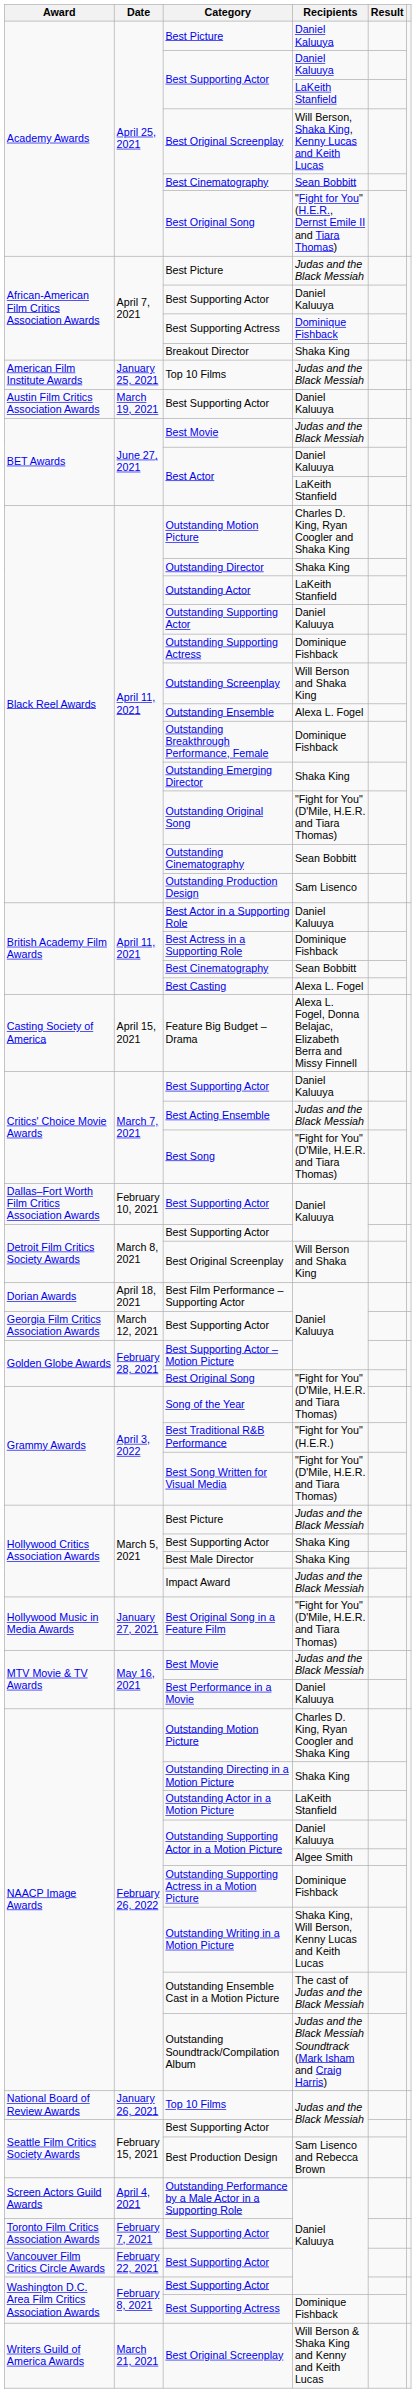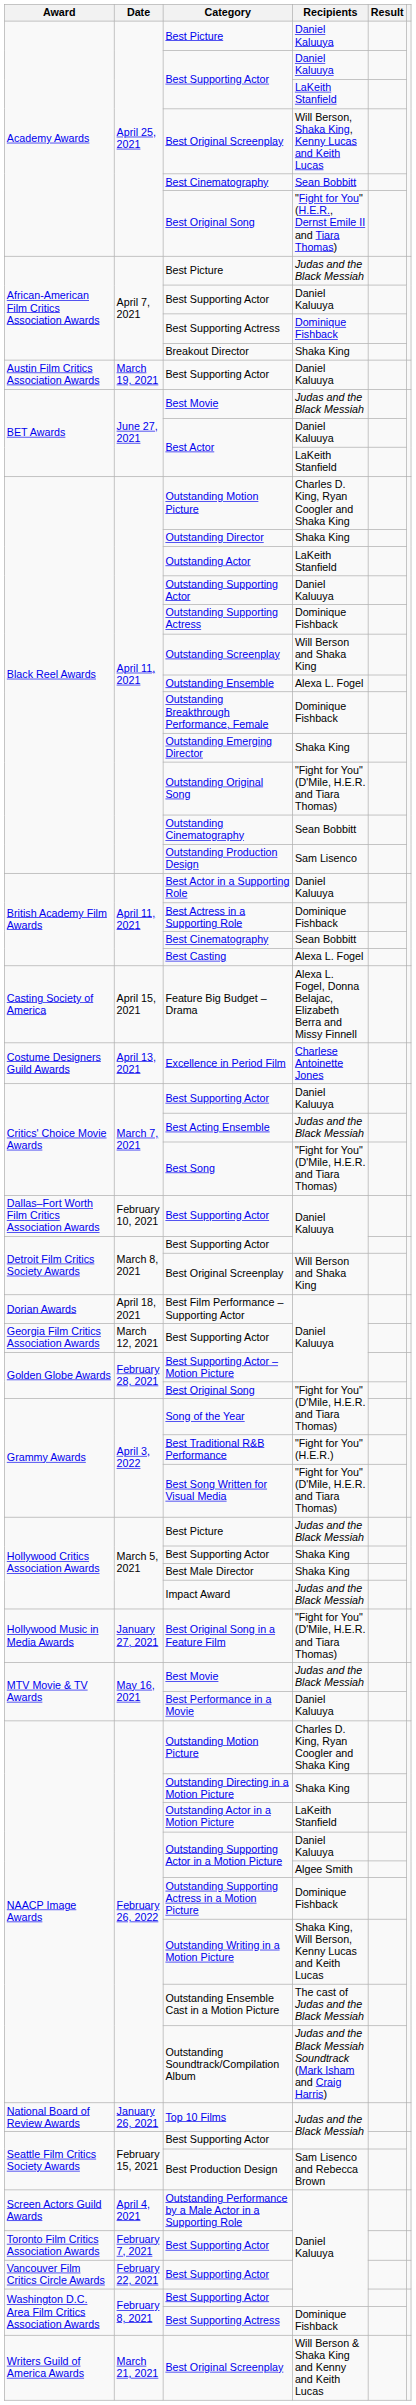 <table class="wikitable sortable">
 <tr>
 <th scope="col" style="width:27%;">Award</th>
 <th scope="col" style="width:12%;">Date</th>
 <th scope="col">Category</th>
 <th scope="col">Recipients</th>
 <th scope="col">Result</th>
 <th scope="col" class="unsortable"></th>
 </tr>
 <tr>
 <td rowspan="6"><a href='#'>Academy Awards</a></td>
 <td rowspan="6"><a href='#'>April 25, 2021</a></td>
 <td><a href='#'>Best Picture</a></td>
 <td><a href='#'>Daniel Kaluuya</a></td>
 <td></td>
 <td rowspan="6" align="center"></td>
 </tr>
 <tr>
 <td rowspan="2"><a href='#'>Best Supporting Actor</a></td>
 <td><a href='#'>Daniel Kaluuya</a></td>
 <td></td>
 </tr>
 <tr>
 <td><a href='#'>LaKeith Stanfield</a></td>
 <td></td>
 </tr>
 <tr>
 <td><a href='#'>Best Original Screenplay</a></td>
 <td>Will Berson, <a href='#'>Shaka King</a>, <a href='#'>Kenny Lucas and Keith Lucas</a></td>
 <td></td>
 </tr>
 <tr>
 <td><a href='#'>Best Cinematography</a></td>
 <td><a href='#'>Sean Bobbitt</a></td>
 <td></td>
 </tr>
 <tr>
 <td><a href='#'>Best Original Song</a></td>
 <td>"<a href='#'>Fight for You</a>" (<a href='#'>H.E.R.</a>, <a href='#'>Dernst Emile II</a> and <a href='#'>Tiara Thomas</a>)</td>
 <td></td>
 </tr>
 <tr>
 <td rowspan="4"><a href='#'>African-American Film Critics Association Awards</a></td>
 <td rowspan="4">April 7, 2021</td>
 <td>Best Picture</td>
 <td><em>Judas and the Black Messiah</em></td>
 <td></td>
 <td rowspan="4" align="center"></td>
 </tr>
 <tr>
 <td>Best Supporting Actor</td>
 <td>Daniel Kaluuya</td>
 <td></td>
 </tr>
 <tr>
 <td>Best Supporting Actress</td>
 <td><a href='#'>Dominique Fishback</a></td>
 <td></td>
 </tr>
 <tr>
 <td>Breakout Director</td>
 <td>Shaka King</td>
 <td></td>
-</tr>
-<tr>
-<td><a href='#'>American Film Institute Awards</a></td>
-<td><a href='#'>January 25, 2021</a></td>
-<td>Top 10 Films</td>
-<td><em>Judas and the Black Messiah</em></td>
-<td></td>
-<td align="center"></td>
 </tr>
 <tr>
 <td><a href='#'>Austin Film Critics Association Awards</a></td>
 <td><a href='#'>March 19, 2021</a></td>
 <td>Best Supporting Actor</td>
 <td>Daniel Kaluuya</td>
 <td></td>
 <td align="center"></td>
 </tr>
 <tr>
 <td rowspan="3"><a href='#'>BET Awards</a></td>
 <td rowspan="3"><a href='#'>June 27, 2021</a></td>
 <td><a href='#'>Best Movie</a></td>
 <td><em>Judas and the Black Messiah</em></td>
 <td></td>
 <td rowspan="3" "align=center"></td>
 </tr>
 <tr>
 <td rowspan="2"><a href='#'>Best Actor</a></td>
 <td>Daniel Kaluuya</td>
 <td></td>
 </tr>
 <tr>
 <td>LaKeith Stanfield</td>
 <td></td>
 </tr>
 <tr>
 <td rowspan="12"><a href='#'>Black Reel Awards</a></td>
 <td rowspan="12"><a href='#'>April 11, 2021</a></td>
 <td><a href='#'>Outstanding Motion Picture</a></td>
 <td>Charles D. King, Ryan Coogler and Shaka King</td>
 <td></td>
 <td rowspan="12" align="center"></td>
 </tr>
 <tr>
 <td><a href='#'>Outstanding Director</a></td>
 <td>Shaka King</td>
 <td></td>
 </tr>
 <tr>
 <td><a href='#'>Outstanding Actor</a></td>
 <td>LaKeith Stanfield</td>
 <td></td>
 </tr>
 <tr>
 <td><a href='#'>Outstanding Supporting Actor</a></td>
 <td>Daniel Kaluuya</td>
 <td></td>
 </tr>
 <tr>
 <td><a href='#'>Outstanding Supporting Actress</a></td>
 <td>Dominique Fishback</td>
 <td></td>
 </tr>
 <tr>
 <td><a href='#'>Outstanding Screenplay</a></td>
 <td>Will Berson and Shaka King</td>
 <td></td>
 </tr>
 <tr>
 <td><a href='#'>Outstanding Ensemble</a></td>
 <td>Alexa L. Fogel</td>
 <td></td>
 </tr>
 <tr>
 <td><a href='#'>Outstanding Breakthrough Performance, Female</a></td>
 <td>Dominique Fishback</td>
 <td></td>
 </tr>
 <tr>
 <td><a href='#'>Outstanding Emerging Director</a></td>
 <td>Shaka King</td>
 <td></td>
 </tr>
 <tr>
 <td><a href='#'>Outstanding Original Song</a></td>
 <td>"Fight for You" (D'Mile, H.E.R. and Tiara Thomas)</td>
 <td></td>
 </tr>
 <tr>
 <td><a href='#'>Outstanding Cinematography</a></td>
 <td>Sean Bobbitt</td>
 <td></td>
 </tr>
 <tr>
 <td><a href='#'>Outstanding Production Design</a></td>
 <td>Sam Lisenco</td>
 <td></td>
 </tr>
 <tr>
 <td rowspan="4"><a href='#'>British Academy Film Awards</a></td>
 <td rowspan="4"><a href='#'>April 11, 2021</a></td>
 <td><a href='#'>Best Actor in a Supporting Role</a></td>
 <td>Daniel Kaluuya</td>
 <td></td>
 <td rowspan="4" align="center"></td>
 </tr>
 <tr>
 <td><a href='#'>Best Actress in a Supporting Role</a></td>
 <td>Dominique Fishback</td>
 <td></td>
 </tr>
 <tr>
 <td><a href='#'>Best Cinematography</a></td>
 <td>Sean Bobbitt</td>
 <td></td>
 </tr>
 <tr>
 <td><a href='#'>Best Casting</a></td>
 <td>Alexa L. Fogel</td>
 <td></td>
 </tr>
 <tr>
 <td><a href='#'>Casting Society of America</a></td>
 <td>April 15, 2021</td>
 <td>Feature Big Budget – Drama</td>
 <td>Alexa L. Fogel, Donna Belajac, Elizabeth Berra and Missy Finnell</td>
+<td></td>
+<td align="center"></td>
+</tr>
+<tr>
+<td><a href='#'>Costume Designers Guild Awards</a></td>
+<td><a href='#'>April 13, 2021</a></td>
+<td><a href='#'>Excellence in Period Film</a></td>
+<td><a href='#'>Charlese Antoinette Jones</a></td>
 <td></td>
 <td align="center"></td>
 </tr>
 <tr>
 <td rowspan="3"><a href='#'>Critics' Choice Movie Awards</a></td>
 <td rowspan="3"><a href='#'>March 7, 2021</a></td>
 <td><a href='#'>Best Supporting Actor</a></td>
 <td>Daniel Kaluuya</td>
 <td></td>
 <td rowspan="3" align="center"></td>
 </tr>
 <tr>
 <td><a href='#'>Best Acting Ensemble</a></td>
 <td><em>Judas and the Black Messiah</em></td>
 <td></td>
 </tr>
 <tr>
 <td><a href='#'>Best Song</a></td>
 <td>"Fight for You" (D'Mile, H.E.R. and Tiara Thomas)</td>
 <td></td>
 </tr>
 <tr>
 <td><a href='#'>Dallas–Fort Worth Film Critics Association Awards</a></td>
 <td>February 10, 2021</td>
 <td><a href='#'>Best Supporting Actor</a></td>
 <td rowspan="2">Daniel Kaluuya</td>
 <td></td>
 <td align="center"></td>
 </tr>
 <tr>
 <td rowspan="2"><a href='#'>Detroit Film Critics Society Awards</a></td>
 <td rowspan="2">March 8, 2021</td>
 <td>Best Supporting Actor</td>
 <td></td>
 <td rowspan="2" align="center"></td>
 </tr>
 <tr>
 <td>Best Original Screenplay</td>
 <td>Will Berson and Shaka King</td>
 <td></td>
 </tr>
 <tr>
 <td><a href='#'>Dorian Awards</a></td>
 <td>April 18, 2021</td>
 <td>Best Film Performance – Supporting Actor</td>
 <td rowspan="3">Daniel Kaluuya</td>
 <td></td>
 <td align="center"></td>
 </tr>
 <tr>
 <td><a href='#'>Georgia Film Critics Association Awards</a></td>
 <td>March 12, 2021</td>
 <td>Best Supporting Actor</td>
 <td></td>
 <td align="center"></td>
 </tr>
 <tr>
 <td rowspan="2"><a href='#'>Golden Globe Awards</a></td>
 <td rowspan="2"><a href='#'>February 28, 2021</a></td>
 <td><a href='#'>Best Supporting Actor – Motion Picture</a></td>
 <td></td>
 <td rowspan="2" align="center"></td>
 </tr>
 <tr>
 <td><a href='#'>Best Original Song</a></td>
 <td rowspan="2">"Fight for You" (D'Mile, H.E.R. and Tiara Thomas)</td>
 <td></td>
 </tr>
 <tr>
 <td rowspan="3"><a href='#'>Grammy Awards</a></td>
 <td rowspan="3"><a href='#'>April 3, 2022</a></td>
 <td><a href='#'>Song of the Year</a></td>
 <td></td>
 <td rowspan="3" align="center"></td>
 </tr>
 <tr>
 <td><a href='#'>Best Traditional R&B Performance</a></td>
 <td>"Fight for You" (H.E.R.)</td>
 <td></td>
 </tr>
 <tr>
 <td><a href='#'>Best Song Written for Visual Media</a></td>
 <td>"Fight for You" (D'Mile, H.E.R. and Tiara Thomas)</td>
 <td></td>
 </tr>
 <tr>
 <td rowspan="4"><a href='#'>Hollywood Critics Association Awards</a></td>
 <td rowspan="4">March 5, 2021</td>
 <td>Best Picture</td>
 <td><em>Judas and the Black Messiah</em></td>
 <td></td>
 <td rowspan="4" align="center"></td>
 </tr>
 <tr>
 <td>Best Supporting Actor</td>
 <td>Shaka King</td>
 <td></td>
 </tr>
 <tr>
 <td>Best Male Director</td>
 <td>Shaka King</td>
 <td></td>
 </tr>
 <tr>
 <td>Impact Award</td>
 <td><em>Judas and the Black Messiah</em></td>
 <td></td>
 </tr>
 <tr>
 <td><a href='#'>Hollywood Music in Media Awards</a></td>
 <td><a href='#'>January 27, 2021</a></td>
 <td><a href='#'>Best Original Song in a Feature Film</a></td>
 <td>"Fight for You" (D'Mile, H.E.R. and Tiara Thomas)</td>
 <td></td>
 <td align="center"></td>
 </tr>
 <tr>
 <td rowspan="2"><a href='#'>MTV Movie & TV Awards</a></td>
 <td rowspan="2"><a href='#'>May 16, 2021</a></td>
 <td><a href='#'>Best Movie</a></td>
 <td><em>Judas and the Black Messiah</em></td>
 <td></td>
 <td rowspan="2" align="center"></td>
 </tr>
 <tr>
 <td><a href='#'>Best Performance in a Movie</a></td>
 <td>Daniel Kaluuya</td>
 <td></td>
 </tr>
 <tr>
 <td rowspan="9"><a href='#'>NAACP Image Awards</a></td>
 <td rowspan="9"><a href='#'>February 26, 2022</a></td>
 <td><a href='#'>Outstanding Motion Picture</a></td>
 <td>Charles D. King, Ryan Coogler and Shaka King</td>
 <td></td>
 <td rowspan="9" align="center"></td>
 </tr>
 <tr>
 <td><a href='#'>Outstanding Directing in a Motion Picture</a></td>
 <td>Shaka King</td>
 <td></td>
 </tr>
 <tr>
 <td><a href='#'>Outstanding Actor in a Motion Picture</a></td>
 <td>LaKeith Stanfield</td>
 <td></td>
 </tr>
 <tr>
 <td rowspan="2"><a href='#'>Outstanding Supporting Actor in a Motion Picture</a></td>
 <td>Daniel Kaluuya</td>
 <td></td>
 </tr>
 <tr>
 <td>Algee Smith</td>
 <td></td>
 </tr>
 <tr>
 <td><a href='#'>Outstanding Supporting Actress in a Motion Picture</a></td>
 <td>Dominique Fishback</td>
 <td></td>
 </tr>
 <tr>
 <td><a href='#'>Outstanding Writing in a Motion Picture</a></td>
 <td>Shaka King, Will Berson, Kenny Lucas and Keith Lucas</td>
 <td></td>
 </tr>
 <tr>
 <td>Outstanding Ensemble Cast in a Motion Picture</td>
 <td>The cast of <em>Judas and the Black Messiah</em></td>
 <td></td>
 </tr>
 <tr>
 <td>Outstanding Soundtrack/Compilation Album</td>
 <td><em>Judas and the Black Messiah Soundtrack</em> (<a href='#'>Mark Isham</a> and <a href='#'>Craig Harris</a>)</td>
 <td></td>
 </tr>
 <tr>
 <td><a href='#'>National Board of Review Awards</a></td>
 <td><a href='#'>January 26, 2021</a></td>
 <td><a href='#'>Top 10 Films</a></td>
 <td rowspan="2"><em>Judas and the Black Messiah</em></td>
 <td></td>
 <td align="center"></td>
 </tr>
 <tr>
 <td rowspan="2"><a href='#'>Seattle Film Critics Society Awards</a></td>
 <td rowspan="2">February 15, 2021</td>
 <td>Best Supporting Actor</td>
 <td></td>
 <td rowspan="2" align="center"></td>
 </tr>
 <tr>
 <td>Best Production Design</td>
 <td>Sam Lisenco and Rebecca Brown</td>
 <td></td>
 </tr>
 <tr>
 <td><a href='#'>Screen Actors Guild Awards</a></td>
 <td><a href='#'>April 4, 2021</a></td>
 <td><a href='#'>Outstanding Performance by a Male Actor in a Supporting Role</a></td>
 <td rowspan="4">Daniel Kaluuya</td>
 <td></td>
 <td align="center"></td>
 </tr>
 <tr>
 <td><a href='#'>Toronto Film Critics Association Awards</a></td>
 <td><a href='#'>February 7, 2021</a></td>
 <td><a href='#'>Best Supporting Actor</a></td>
 <td></td>
 <td align="center"></td>
 </tr>
 <tr>
 <td><a href='#'>Vancouver Film Critics Circle Awards</a></td>
 <td><a href='#'>February 22, 2021</a></td>
 <td><a href='#'>Best Supporting Actor</a></td>
 <td></td>
 <td align="center"></td>
 </tr>
 <tr>
 <td rowspan="2"><a href='#'>Washington D.C. Area Film Critics Association Awards</a></td>
 <td rowspan="2"><a href='#'>February 8, 2021</a></td>
 <td><a href='#'>Best Supporting Actor</a></td>
 <td></td>
 <td rowspan="2" align="center"></td>
 </tr>
 <tr>
 <td><a href='#'>Best Supporting Actress</a></td>
 <td>Dominique Fishback</td>
 <td></td>
 </tr>
 <tr>
 <td><a href='#'>Writers Guild of America Awards</a></td>
 <td><a href='#'>March 21, 2021</a></td>
 <td><a href='#'>Best Original Screenplay</a></td>
 <td>Will Berson & Shaka King and Kenny and Keith Lucas</td>
 <td></td>
 <td align="center"></td>
 </tr>
 </table>
